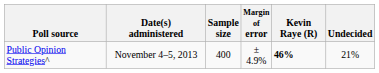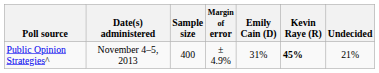 <table class="wikitable">
 <tr valign= bottom>
 <th style="width:180px;">Poll source</th>
 <th style="width:170px;">Date(s)<br>administered</th>
 <th class=small>Sample<br>size</th>
 <th><small>Margin of</small><br>error</th>
+<th style="width:90px;">Emily<br>Cain (D)</th>
 <th style="width:90px;">Kevin<br>Raye (R)</th>
 <th style="width:40px;">Undecided</th>
 </tr>
 <tr>
 <td><a href='#'>Public Opinion Strategies</a>^</td>
 <td align=center>November 4–5, 2013</td>
 <td align=center>400</td>
 <td align=center>± 4.9%</td>
-<td><strong>46%</strong></td>
+<td align=center>31%</td>
+<td><strong>45%</strong></td>
 <td align=center>21%</td>
 </tr>
 </table>
